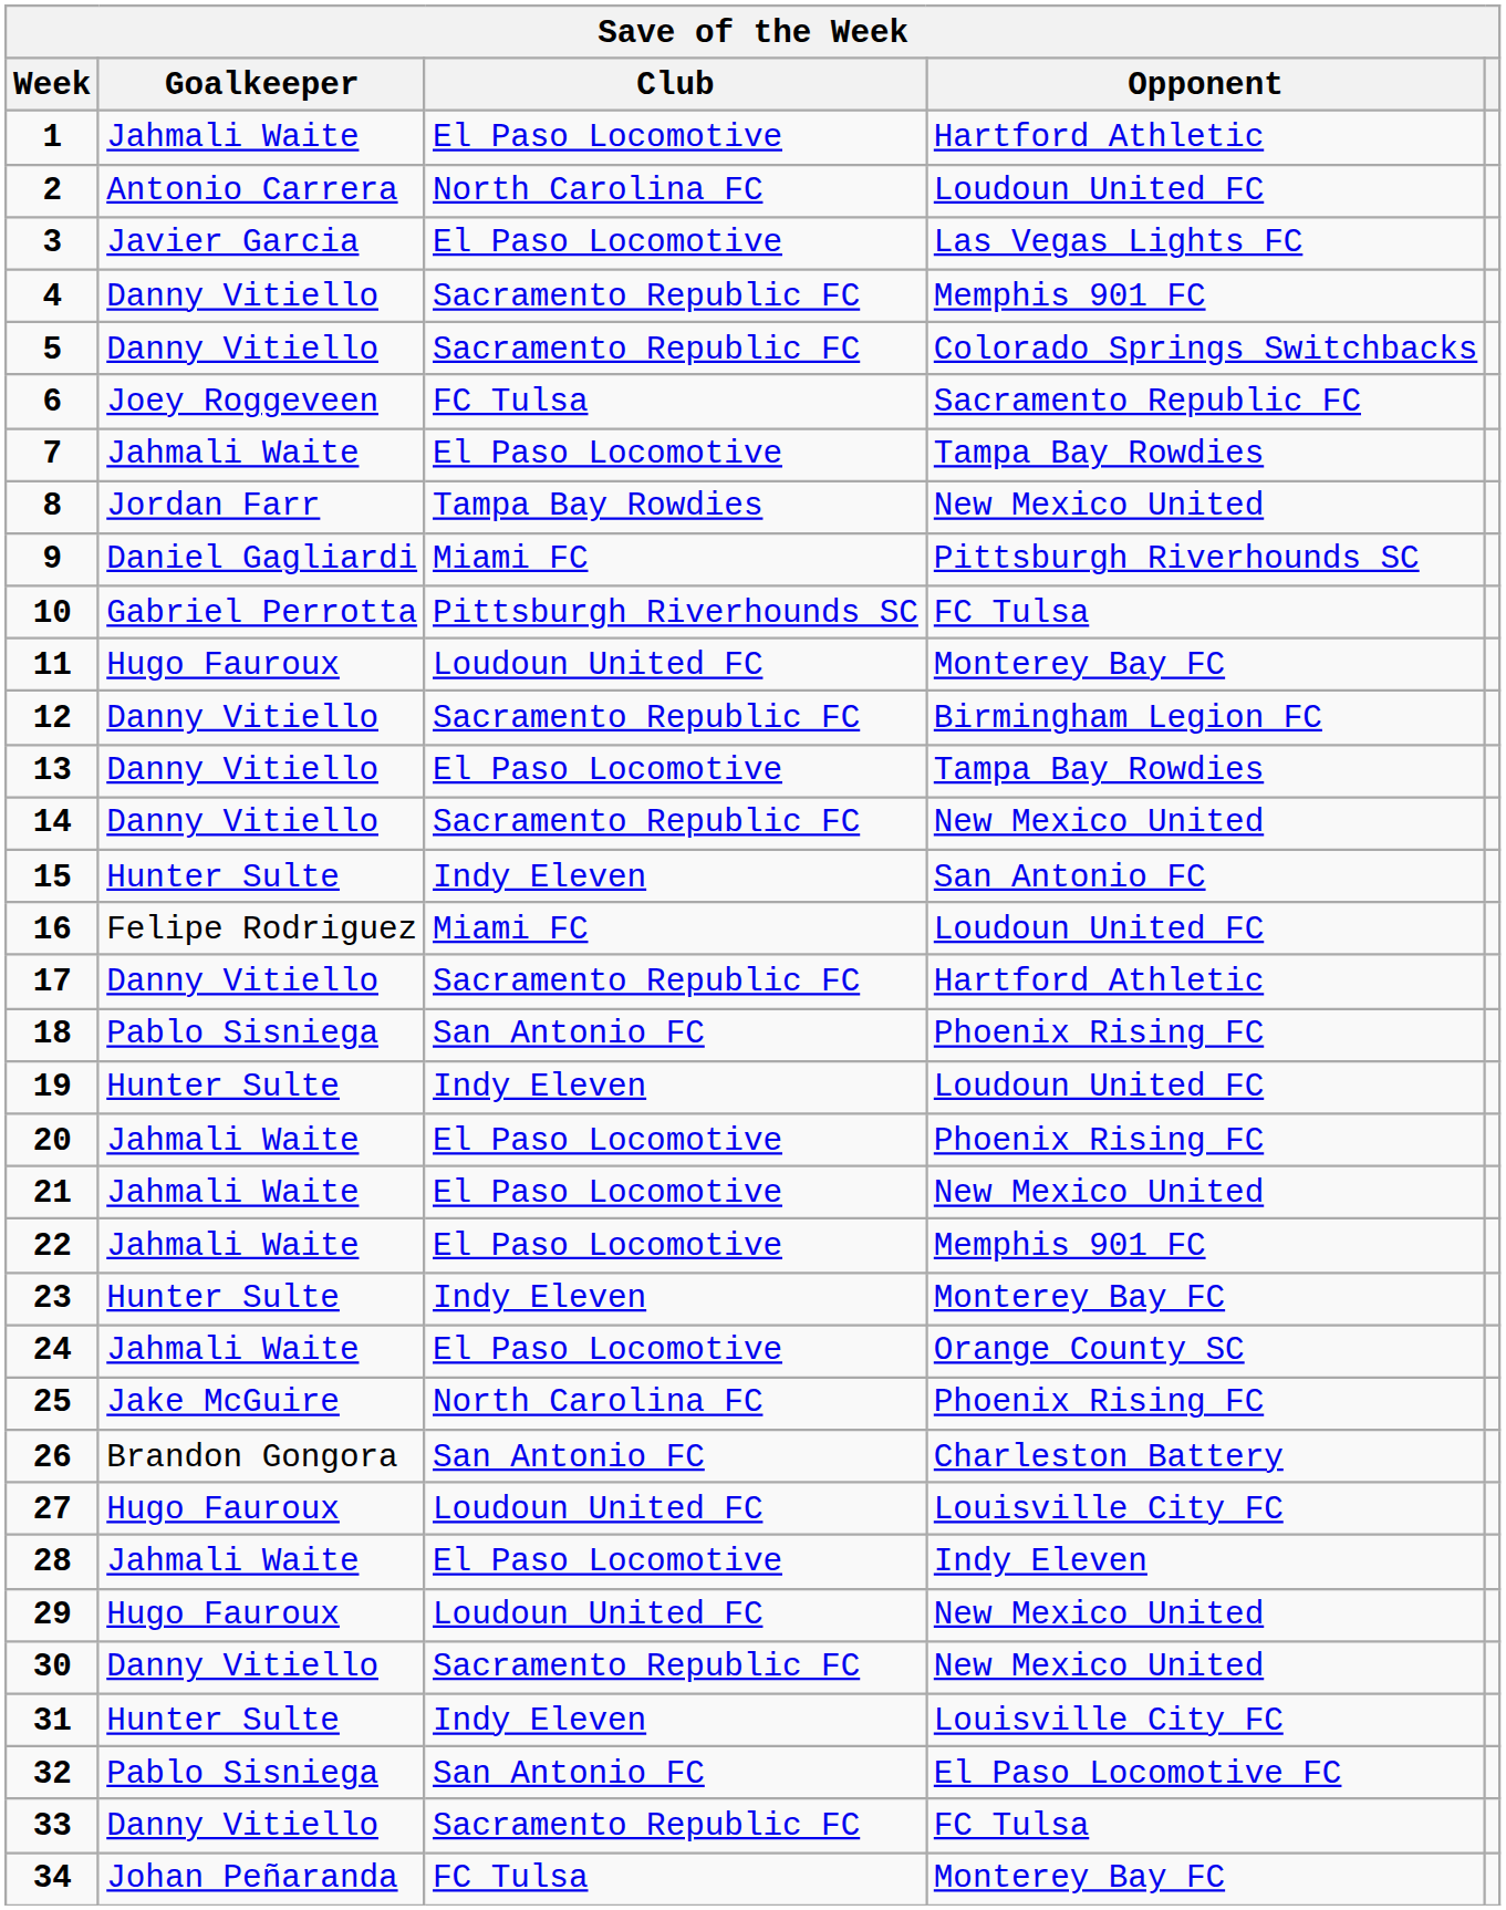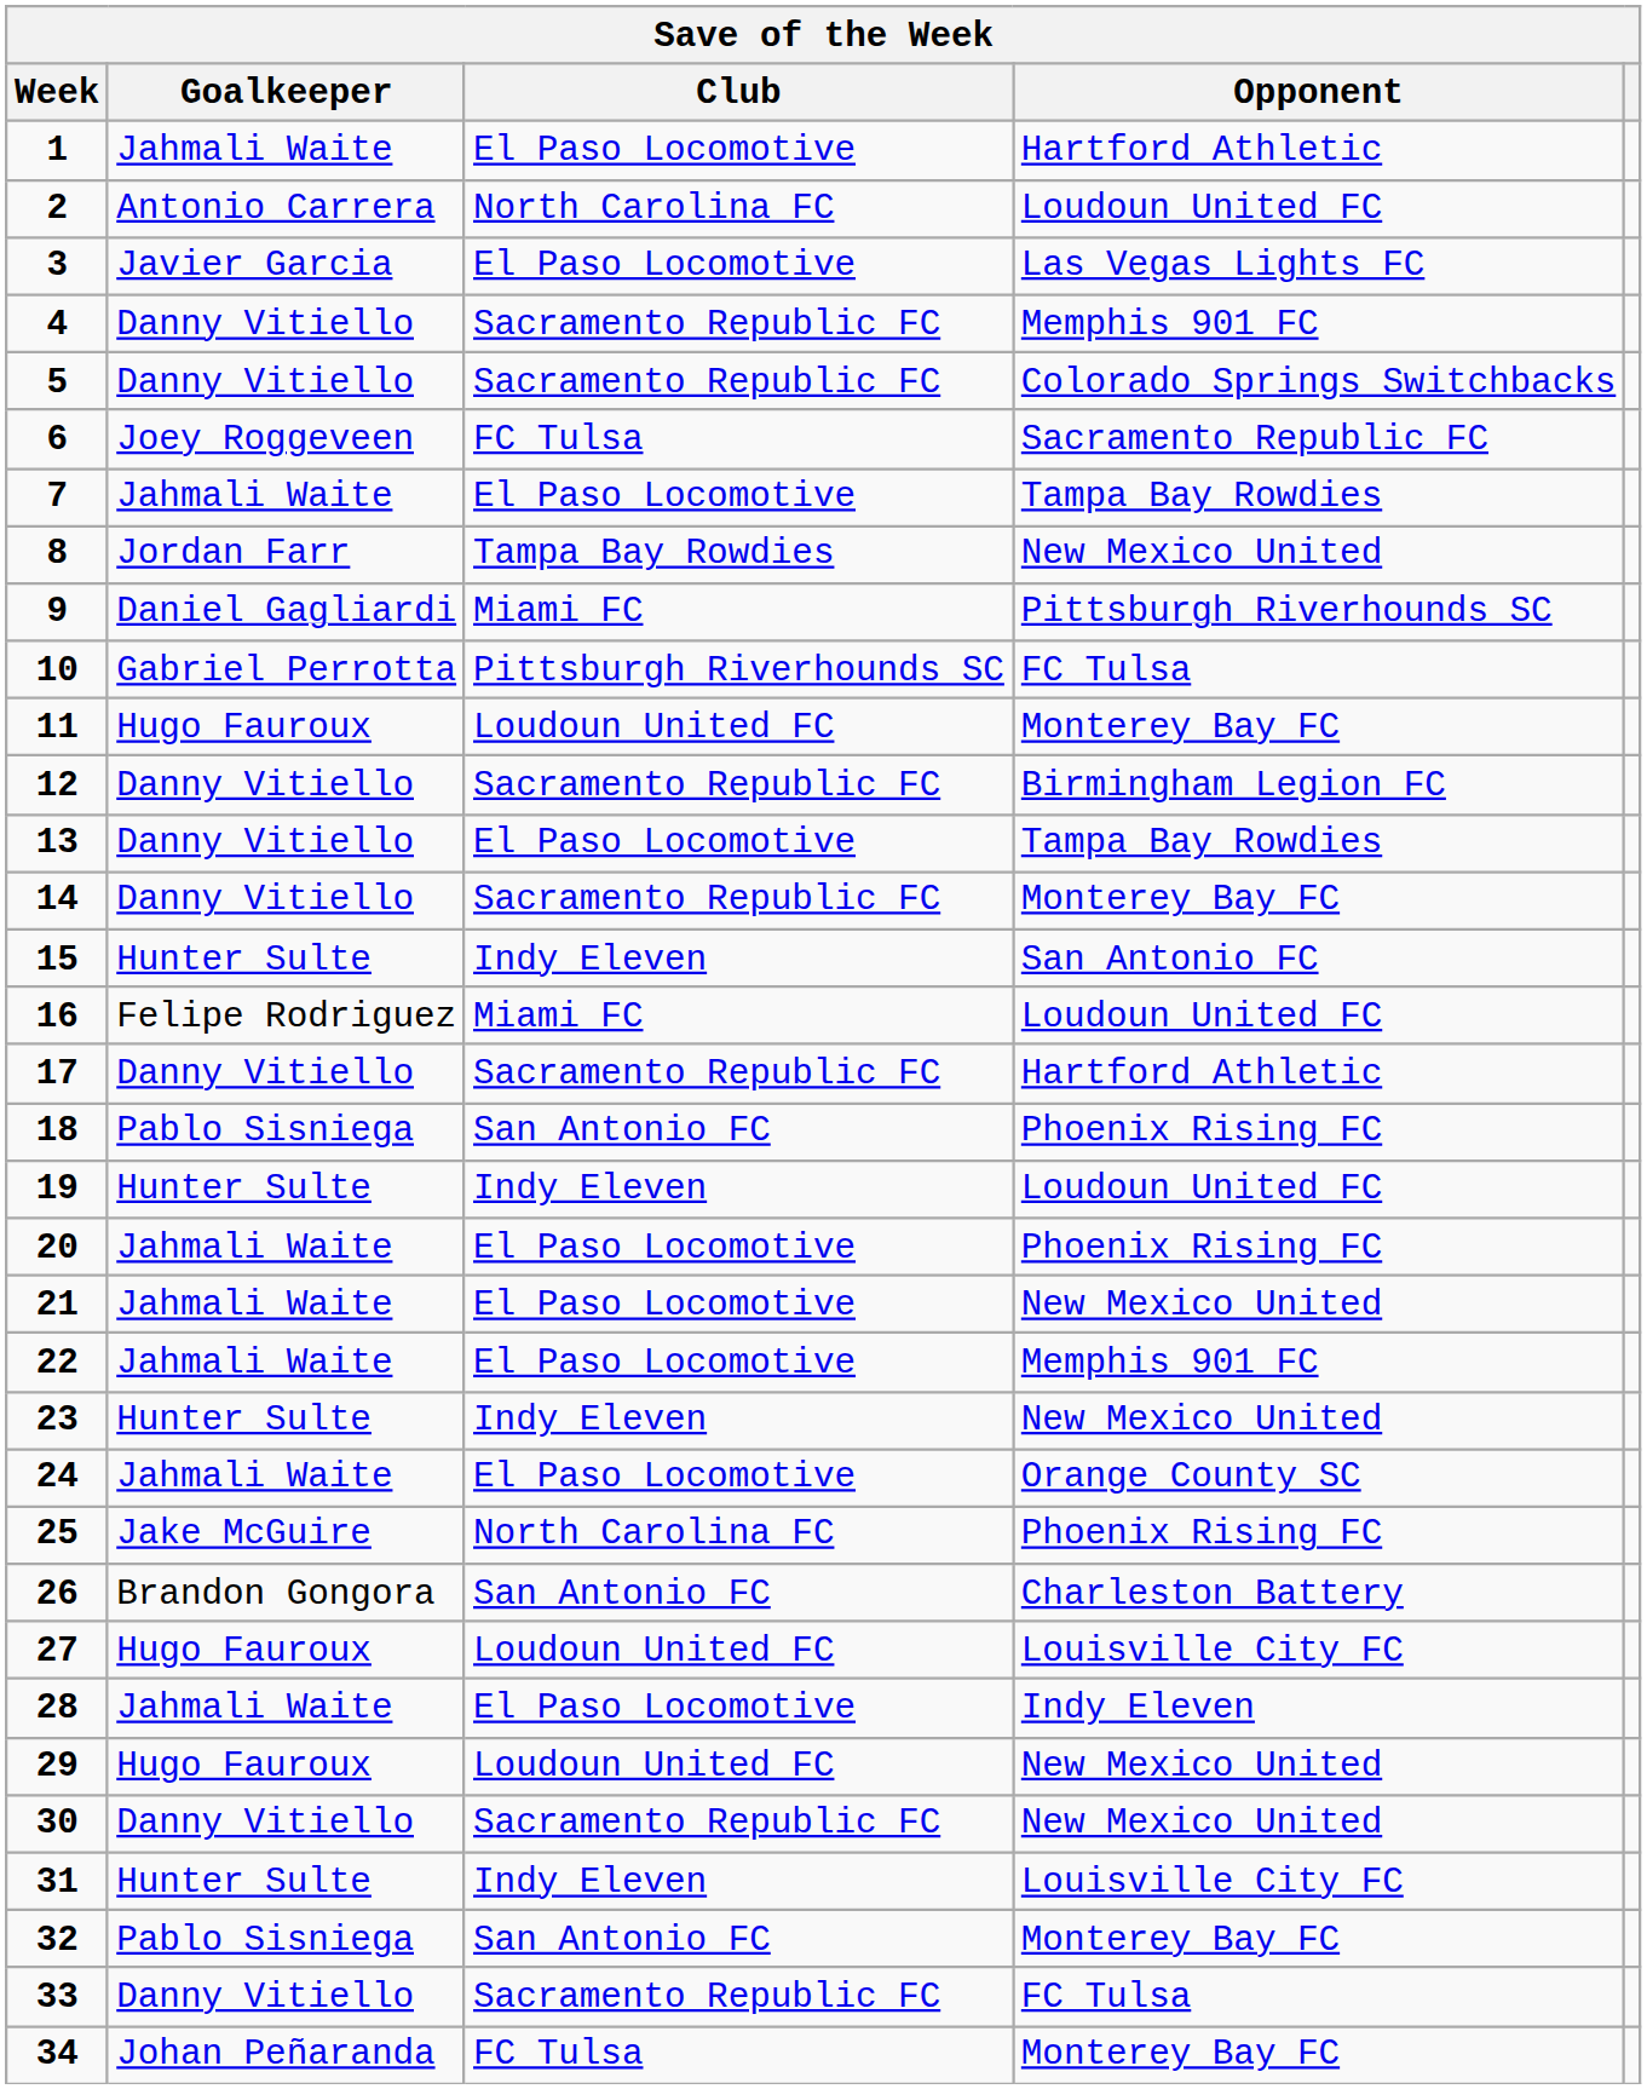 <table class="wikitable collapsible collapsed">
 <tr>
 <th colspan="5">Save of the Week</th>
 </tr>
 <tr>
 <th>Week</th>
 <th>Goalkeeper</th>
 <th>Club</th>
 <th>Opponent</th>
 <th></th>
 </tr>
 <tr>
 <td style="text-align: center;"><strong>1</strong></td>
 <td> <a href='#'>Jahmali Waite</a></td>
 <td><a href='#'>El Paso Locomotive</a></td>
 <td><a href='#'>Hartford Athletic</a></td>
 <td style="text-align:center"></td>
 </tr>
 <tr>
 <td style="text-align: center;"><strong>2</strong></td>
 <td> <a href='#'>Antonio Carrera</a></td>
 <td><a href='#'>North Carolina FC</a></td>
 <td><a href='#'>Loudoun United FC</a></td>
 <td style="text-align:center"></td>
 </tr>
 <tr>
 <td style="text-align: center;"><strong>3</strong></td>
 <td> <a href='#'>Javier Garcia</a></td>
 <td><a href='#'>El Paso Locomotive</a></td>
 <td><a href='#'>Las Vegas Lights FC</a></td>
 <td style="text-align:center"></td>
 </tr>
 <tr>
 <td style="text-align: center;"><strong>4</strong></td>
 <td> <a href='#'>Danny Vitiello</a></td>
 <td><a href='#'>Sacramento Republic FC</a></td>
 <td><a href='#'>Memphis 901 FC</a></td>
 <td style="text-align:center"></td>
 </tr>
 <tr>
 <td style="text-align: center;"><strong>5</strong></td>
 <td> <a href='#'>Danny Vitiello</a></td>
 <td><a href='#'>Sacramento Republic FC</a></td>
 <td><a href='#'>Colorado Springs Switchbacks</a></td>
 <td style="text-align:center"></td>
 </tr>
 <tr>
 <td style="text-align: center;"><strong>6</strong></td>
 <td> <a href='#'>Joey Roggeveen</a></td>
 <td><a href='#'>FC Tulsa</a></td>
 <td><a href='#'>Sacramento Republic FC</a></td>
 <td style="text-align:center"></td>
 </tr>
 <tr>
 <td style="text-align: center;"><strong>7</strong></td>
 <td> <a href='#'>Jahmali Waite</a></td>
 <td><a href='#'>El Paso Locomotive</a></td>
 <td><a href='#'>Tampa Bay Rowdies</a></td>
 <td style="text-align:center"></td>
 </tr>
 <tr>
 <td style="text-align: center;"><strong>8</strong></td>
 <td> <a href='#'>Jordan Farr</a></td>
 <td><a href='#'>Tampa Bay Rowdies</a></td>
 <td><a href='#'>New Mexico United</a></td>
 <td style="text-align:center"></td>
 </tr>
 <tr>
 <td style="text-align: center;"><strong>9</strong></td>
 <td> <a href='#'>Daniel Gagliardi</a></td>
 <td><a href='#'>Miami FC</a></td>
 <td><a href='#'>Pittsburgh Riverhounds SC</a></td>
 <td style="text-align:center"></td>
 </tr>
 <tr>
 <td style="text-align: center;"><strong>10</strong></td>
 <td> <a href='#'>Gabriel Perrotta</a></td>
 <td><a href='#'>Pittsburgh Riverhounds SC</a></td>
 <td><a href='#'>FC Tulsa</a></td>
 <td style="text-align:center"></td>
 </tr>
 <tr>
 <td style="text-align: center;"><strong>11</strong></td>
 <td> <a href='#'>Hugo Fauroux</a></td>
 <td><a href='#'>Loudoun United FC</a></td>
 <td><a href='#'>Monterey Bay FC</a></td>
 <td style="text-align:center"></td>
 </tr>
 <tr>
 <td style="text-align: center;"><strong>12</strong></td>
 <td> <a href='#'>Danny Vitiello</a></td>
 <td><a href='#'>Sacramento Republic FC</a></td>
 <td><a href='#'>Birmingham Legion FC</a></td>
 <td style="text-align:center"></td>
 </tr>
 <tr>
 <td style="text-align: center;"><strong>13</strong></td>
 <td> <a href='#'>Danny Vitiello</a></td>
 <td><a href='#'>El Paso Locomotive</a></td>
 <td><a href='#'>Tampa Bay Rowdies</a></td>
 <td style="text-align:center"></td>
 </tr>
 <tr>
 <td style="text-align: center;"><strong>14</strong></td>
 <td> <a href='#'>Danny Vitiello</a></td>
 <td><a href='#'>Sacramento Republic FC</a></td>
-<td><a href='#'>New Mexico United</a></td>
+<td><a href='#'>Monterey Bay FC</a></td>
 <td style="text-align:center"></td>
 </tr>
 <tr>
 <td style="text-align: center;"><strong>15</strong></td>
 <td> <a href='#'>Hunter Sulte</a></td>
 <td><a href='#'>Indy Eleven</a></td>
 <td><a href='#'>San Antonio FC</a></td>
 <td style="text-align:center"></td>
 </tr>
 <tr>
 <td style="text-align: center;"><strong>16</strong></td>
 <td> Felipe Rodriguez</td>
 <td><a href='#'>Miami FC</a></td>
 <td><a href='#'>Loudoun United FC</a></td>
 <td style="text-align:center"></td>
 </tr>
 <tr>
 <td style="text-align: center;"><strong>17</strong></td>
 <td> <a href='#'>Danny Vitiello</a></td>
 <td><a href='#'>Sacramento Republic FC</a></td>
 <td><a href='#'>Hartford Athletic</a></td>
 <td style="text-align:center"></td>
 </tr>
 <tr>
 <td style="text-align: center;"><strong>18</strong></td>
 <td> <a href='#'>Pablo Sisniega</a></td>
 <td><a href='#'>San Antonio FC</a></td>
 <td><a href='#'>Phoenix Rising FC</a></td>
 <td style="text-align:center"></td>
 </tr>
 <tr>
 <td style="text-align: center;"><strong>19</strong></td>
 <td> <a href='#'>Hunter Sulte</a></td>
 <td><a href='#'>Indy Eleven</a></td>
 <td><a href='#'>Loudoun United FC</a></td>
 <td style="text-align:center"></td>
 </tr>
 <tr>
 <td style="text-align: center;"><strong>20</strong></td>
 <td> <a href='#'>Jahmali Waite</a></td>
 <td><a href='#'>El Paso Locomotive</a></td>
 <td><a href='#'>Phoenix Rising FC</a></td>
 <td style="text-align:center"></td>
 </tr>
 <tr>
 <td style="text-align: center;"><strong>21</strong></td>
 <td> <a href='#'>Jahmali Waite</a></td>
 <td><a href='#'>El Paso Locomotive</a></td>
 <td><a href='#'>New Mexico United</a></td>
 <td style="text-align:center"></td>
 </tr>
 <tr>
 <td style="text-align: center;"><strong>22</strong></td>
 <td> <a href='#'>Jahmali Waite</a></td>
 <td><a href='#'>El Paso Locomotive</a></td>
 <td><a href='#'>Memphis 901 FC</a></td>
 <td style="text-align:center"></td>
 </tr>
 <tr>
 <td style="text-align: center;"><strong>23</strong></td>
 <td> <a href='#'>Hunter Sulte</a></td>
 <td><a href='#'>Indy Eleven</a></td>
-<td><a href='#'>Monterey Bay FC</a></td>
+<td><a href='#'>New Mexico United</a></td>
 <td style="text-align:center"></td>
 </tr>
 <tr>
 <td style="text-align: center;"><strong>24</strong></td>
 <td> <a href='#'>Jahmali Waite</a></td>
 <td><a href='#'>El Paso Locomotive</a></td>
 <td><a href='#'>Orange County SC</a></td>
 <td style="text-align:center"></td>
 </tr>
 <tr>
 <td style="text-align: center;"><strong>25</strong></td>
 <td> <a href='#'>Jake McGuire</a></td>
 <td><a href='#'>North Carolina FC</a></td>
 <td><a href='#'>Phoenix Rising FC</a></td>
 <td style="text-align:center"></td>
 </tr>
 <tr>
 <td style="text-align: center;"><strong>26</strong></td>
 <td> Brandon Gongora</td>
 <td><a href='#'>San Antonio FC</a></td>
 <td><a href='#'>Charleston Battery</a></td>
 <td style="text-align:center"></td>
 </tr>
 <tr>
 <td style="text-align: center;"><strong>27</strong></td>
 <td> <a href='#'>Hugo Fauroux</a></td>
 <td><a href='#'>Loudoun United FC</a></td>
 <td><a href='#'>Louisville City FC</a></td>
 <td style="text-align:center"></td>
 </tr>
 <tr>
 <td style="text-align: center;"><strong>28</strong></td>
 <td> <a href='#'>Jahmali Waite</a></td>
 <td><a href='#'>El Paso Locomotive</a></td>
 <td><a href='#'>Indy Eleven</a></td>
 <td style="text-align:center"></td>
 </tr>
 <tr>
 <td style="text-align: center;"><strong>29</strong></td>
 <td> <a href='#'>Hugo Fauroux</a></td>
 <td><a href='#'>Loudoun United FC</a></td>
 <td><a href='#'>New Mexico United</a></td>
 <td style="text-align:center"></td>
 </tr>
 <tr>
 <td style="text-align: center;"><strong>30</strong></td>
 <td> <a href='#'>Danny Vitiello</a></td>
 <td><a href='#'>Sacramento Republic FC</a></td>
 <td><a href='#'>New Mexico United</a></td>
 <td style="text-align:center"></td>
 </tr>
 <tr>
 <td style="text-align: center;"><strong>31</strong></td>
 <td> <a href='#'>Hunter Sulte</a></td>
 <td><a href='#'>Indy Eleven</a></td>
 <td><a href='#'>Louisville City FC</a></td>
 <td style="text-align:center"></td>
 </tr>
 <tr>
 <td style="text-align: center;"><strong>32</strong></td>
 <td> <a href='#'>Pablo Sisniega</a></td>
 <td><a href='#'>San Antonio FC</a></td>
-<td><a href='#'>El Paso Locomotive FC</a></td>
+<td><a href='#'>Monterey Bay FC</a></td>
 <td style="text-align:center"></td>
 </tr>
 <tr>
 <td style="text-align: center;"><strong>33</strong></td>
 <td> <a href='#'>Danny Vitiello</a></td>
 <td><a href='#'>Sacramento Republic FC</a></td>
 <td><a href='#'>FC Tulsa</a></td>
 <td style="text-align:center"></td>
 </tr>
 <tr>
 <td style="text-align: center;"><strong>34</strong></td>
 <td> <a href='#'>Johan Peñaranda</a></td>
 <td><a href='#'>FC Tulsa</a></td>
 <td><a href='#'>Monterey Bay FC</a></td>
 <td style="text-align:center"></td>
 </tr>
 </table>
